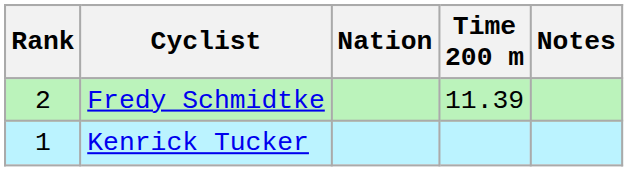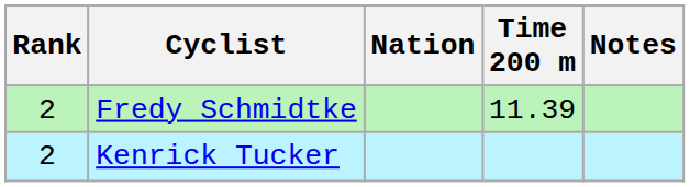 <table class="wikitable sortable" style="text-align:center">
 <tr>
 <th>Rank</th>
 <th>Cyclist</th>
 <th>Nation</th>
 <th>Time<br>200 m</th>
 <th>Notes</th>
 </tr>
 <tr bgcolor=bbf3bb>
 <td>2</td>
 <td align=left><a href='#'>Fredy Schmidtke</a></td>
 <td align=left></td>
 <td>11.39</td>
 <td></td>
 </tr>
 <tr bgcolor=bbf3ff>
-<td>1</td>
+<td>2</td>
 <td align=left><a href='#'>Kenrick Tucker</a></td>
 <td align=left></td>
 <td></td>
 <td></td>
 </tr>
 </table>
